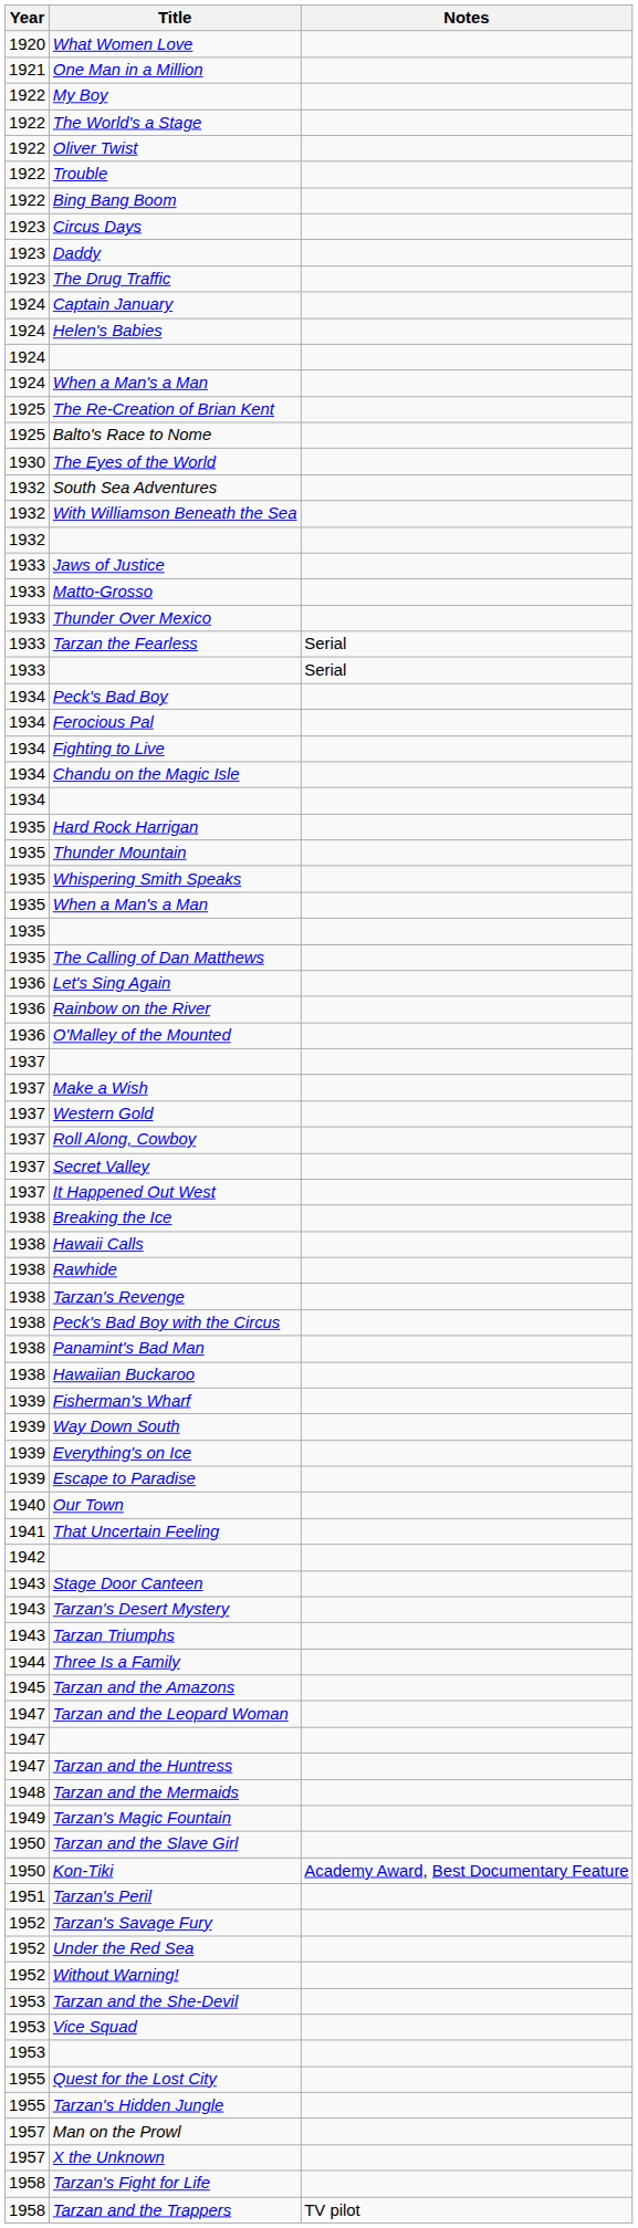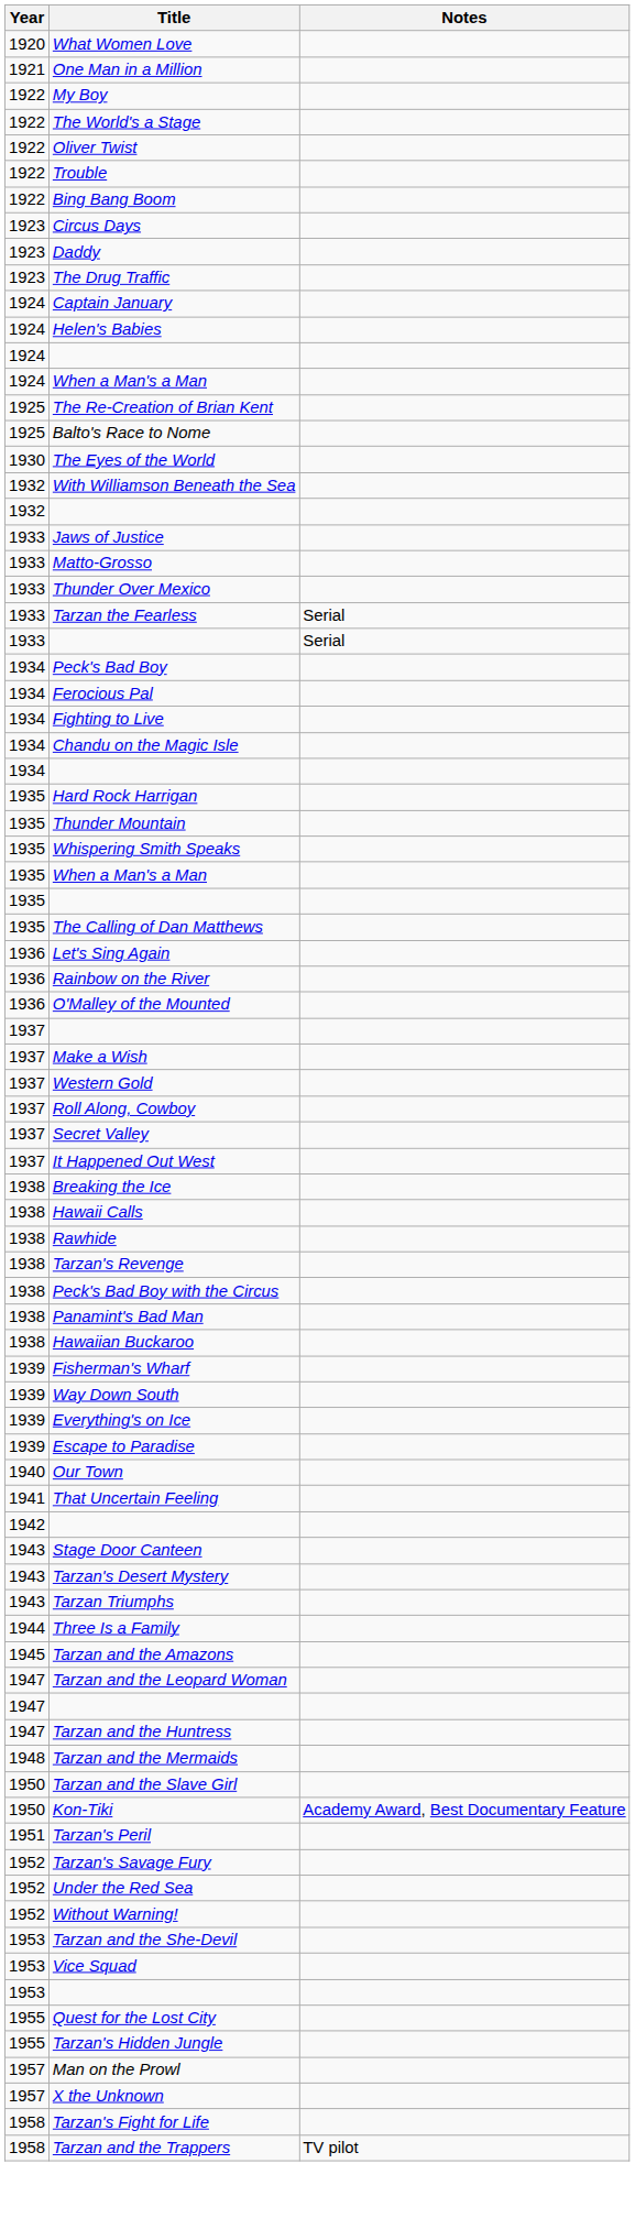 <table class="wikitable sortable">
 <tr>
 <th>Year</th>
 <th>Title</th>
 <th class="unsortable">Notes</th>
 </tr>
 <tr>
 <td>1920</td>
 <td><em><a href='#'>What Women Love</a></em></td>
 <td></td>
 </tr>
 <tr>
 <td>1921</td>
 <td><em><a href='#'>One Man in a Million</a></em></td>
 <td></td>
 </tr>
 <tr>
 <td>1922</td>
 <td><em><a href='#'>My Boy</a></em></td>
 <td></td>
 </tr>
 <tr>
 <td>1922</td>
 <td><em><a href='#'>The World's a Stage</a></em></td>
 <td></td>
 </tr>
 <tr>
 <td>1922</td>
 <td><em><a href='#'>Oliver Twist</a></em></td>
 <td></td>
 </tr>
 <tr>
 <td>1922</td>
 <td><em><a href='#'>Trouble</a></em></td>
 <td></td>
 </tr>
 <tr>
 <td>1922</td>
 <td><em><a href='#'>Bing Bang Boom</a></em></td>
 <td></td>
 </tr>
 <tr>
 <td>1923</td>
 <td><em><a href='#'>Circus Days</a></em></td>
 <td></td>
 </tr>
 <tr>
 <td>1923</td>
 <td><em><a href='#'>Daddy</a></em></td>
 <td></td>
 </tr>
 <tr>
 <td>1923</td>
 <td><em><a href='#'>The Drug Traffic</a></em></td>
 <td></td>
 </tr>
 <tr>
 <td>1924</td>
 <td><em><a href='#'>Captain January</a></em></td>
 <td></td>
 </tr>
 <tr>
 <td>1924</td>
 <td><em><a href='#'>Helen's Babies</a></em></td>
 <td></td>
 </tr>
 <tr>
 <td>1924</td>
 <td><em></em></td>
 <td></td>
 </tr>
 <tr>
 <td>1924</td>
 <td><em><a href='#'>When a Man's a Man</a></em></td>
 <td></td>
 </tr>
 <tr>
 <td>1925</td>
 <td><em><a href='#'>The Re-Creation of Brian Kent</a></em></td>
 <td></td>
 </tr>
 <tr>
 <td>1925</td>
 <td><em>Balto's Race to Nome</em></td>
 <td></td>
 </tr>
 <tr>
 <td>1930</td>
 <td><em><a href='#'>The Eyes of the World</a></em></td>
-<td></td>
-</tr>
-<tr>
-<td>1932</td>
-<td><em>South Sea Adventures</em></td>
 <td></td>
 </tr>
 <tr>
 <td>1932</td>
 <td><em><a href='#'>With Williamson Beneath the Sea</a></em></td>
 <td></td>
 </tr>
 <tr>
 <td>1932</td>
 <td><em></em></td>
 <td></td>
 </tr>
 <tr>
 <td>1933</td>
 <td><em><a href='#'>Jaws of Justice</a></em></td>
 <td></td>
 </tr>
 <tr>
 <td>1933</td>
 <td><em><a href='#'>Matto-Grosso</a></em></td>
 <td></td>
 </tr>
 <tr>
 <td>1933</td>
 <td><em><a href='#'>Thunder Over Mexico</a></em></td>
 <td></td>
 </tr>
 <tr>
 <td>1933</td>
 <td><em><a href='#'>Tarzan the Fearless</a></em></td>
 <td>Serial</td>
 </tr>
 <tr>
 <td>1933</td>
 <td><em></em></td>
 <td>Serial</td>
 </tr>
 <tr>
 <td>1934</td>
 <td><em><a href='#'>Peck's Bad Boy</a></em></td>
 <td></td>
 </tr>
 <tr>
 <td>1934</td>
 <td><em><a href='#'>Ferocious Pal</a></em></td>
 <td></td>
 </tr>
 <tr>
 <td>1934</td>
 <td><em><a href='#'>Fighting to Live</a></em></td>
 <td></td>
 </tr>
 <tr>
 <td>1934</td>
 <td><em><a href='#'>Chandu on the Magic Isle</a></em></td>
 <td></td>
 </tr>
 <tr>
 <td>1934</td>
 <td><em></em></td>
 <td></td>
 </tr>
 <tr>
 <td>1935</td>
 <td><em><a href='#'>Hard Rock Harrigan</a></em></td>
 <td></td>
 </tr>
 <tr>
 <td>1935</td>
 <td><em><a href='#'>Thunder Mountain</a></em></td>
 <td></td>
 </tr>
 <tr>
 <td>1935</td>
 <td><em><a href='#'>Whispering Smith Speaks</a></em></td>
 <td></td>
 </tr>
 <tr>
 <td>1935</td>
 <td><em><a href='#'>When a Man's a Man</a></em></td>
 <td></td>
 </tr>
 <tr>
 <td>1935</td>
 <td><em></em></td>
 <td></td>
 </tr>
 <tr>
 <td>1935</td>
 <td><em><a href='#'>The Calling of Dan Matthews</a></em></td>
 <td></td>
 </tr>
 <tr>
 <td>1936</td>
 <td><em><a href='#'>Let's Sing Again</a></em></td>
 <td></td>
 </tr>
 <tr>
 <td>1936</td>
 <td><em><a href='#'>Rainbow on the River</a></em></td>
 <td></td>
 </tr>
 <tr>
 <td>1936</td>
 <td><em><a href='#'>O'Malley of the Mounted</a></em></td>
 <td></td>
 </tr>
 <tr>
 <td>1937</td>
 <td><em></em></td>
 <td></td>
 </tr>
 <tr>
 <td>1937</td>
 <td><em><a href='#'>Make a Wish</a></em></td>
 <td></td>
 </tr>
 <tr>
 <td>1937</td>
 <td><em><a href='#'>Western Gold</a></em></td>
 <td></td>
 </tr>
 <tr>
 <td>1937</td>
 <td><em><a href='#'>Roll Along, Cowboy</a></em></td>
 <td></td>
 </tr>
 <tr>
 <td>1937</td>
 <td><em><a href='#'>Secret Valley</a></em></td>
 <td></td>
 </tr>
 <tr>
 <td>1937</td>
 <td><em><a href='#'>It Happened Out West</a></em></td>
 <td></td>
 </tr>
 <tr>
 <td>1938</td>
 <td><em><a href='#'>Breaking the Ice</a></em></td>
 <td></td>
 </tr>
 <tr>
 <td>1938</td>
 <td><em><a href='#'>Hawaii Calls</a></em></td>
 <td></td>
 </tr>
 <tr>
 <td>1938</td>
 <td><em><a href='#'>Rawhide</a></em></td>
 <td></td>
 </tr>
 <tr>
 <td>1938</td>
 <td><em><a href='#'>Tarzan's Revenge</a></em></td>
 <td></td>
 </tr>
 <tr>
 <td>1938</td>
 <td><em><a href='#'>Peck's Bad Boy with the Circus</a></em></td>
 <td></td>
 </tr>
 <tr>
 <td>1938</td>
 <td><em><a href='#'>Panamint's Bad Man</a></em></td>
 <td></td>
 </tr>
 <tr>
 <td>1938</td>
 <td><em><a href='#'>Hawaiian Buckaroo</a></em></td>
 <td></td>
 </tr>
 <tr>
 <td>1939</td>
 <td><em><a href='#'>Fisherman's Wharf</a></em></td>
 <td></td>
 </tr>
 <tr>
 <td>1939</td>
 <td><em><a href='#'>Way Down South</a></em></td>
 <td></td>
 </tr>
 <tr>
 <td>1939</td>
 <td><em><a href='#'>Everything's on Ice</a></em></td>
 <td></td>
 </tr>
 <tr>
 <td>1939</td>
 <td><em><a href='#'>Escape to Paradise</a></em></td>
 <td></td>
 </tr>
 <tr>
 <td>1940</td>
 <td><em><a href='#'>Our Town</a></em></td>
 <td></td>
 </tr>
 <tr>
 <td>1941</td>
 <td><em><a href='#'>That Uncertain Feeling</a></em></td>
 <td></td>
 </tr>
 <tr>
 <td>1942</td>
 <td><em></em></td>
 <td></td>
 </tr>
 <tr>
 <td>1943</td>
 <td><em><a href='#'>Stage Door Canteen</a></em></td>
 <td></td>
 </tr>
 <tr>
 <td>1943</td>
 <td><em><a href='#'>Tarzan's Desert Mystery</a></em></td>
 <td></td>
 </tr>
 <tr>
 <td>1943</td>
 <td><em><a href='#'>Tarzan Triumphs</a></em></td>
 <td></td>
 </tr>
 <tr>
 <td>1944</td>
 <td><em><a href='#'>Three Is a Family</a></em></td>
 <td></td>
 </tr>
 <tr>
 <td>1945</td>
 <td><em><a href='#'>Tarzan and the Amazons</a></em></td>
 <td></td>
 </tr>
 <tr>
 <td>1947</td>
 <td><em><a href='#'>Tarzan and the Leopard Woman</a></em></td>
 <td></td>
 </tr>
 <tr>
 <td>1947</td>
 <td><em></em></td>
 <td></td>
 </tr>
 <tr>
 <td>1947</td>
 <td><em><a href='#'>Tarzan and the Huntress</a></em></td>
 <td></td>
 </tr>
 <tr>
 <td>1948</td>
 <td><em><a href='#'>Tarzan and the Mermaids</a></em></td>
 <td></td>
 </tr>
 <tr>
-<td>1949</td>
-<td><em><a href='#'>Tarzan's Magic Fountain</a></em></td>
-<td></td>
-</tr>
-<tr>
 <td>1950</td>
 <td><em><a href='#'>Tarzan and the Slave Girl</a></em></td>
 <td></td>
 </tr>
 <tr>
 <td>1950</td>
 <td><em><a href='#'>Kon-Tiki</a></em></td>
 <td><a href='#'>Academy Award</a>, <a href='#'>Best Documentary Feature</a></td>
 </tr>
 <tr>
 <td>1951</td>
 <td><em><a href='#'>Tarzan's Peril</a></em></td>
 <td></td>
 </tr>
 <tr>
 <td>1952</td>
 <td><em><a href='#'>Tarzan's Savage Fury</a></em></td>
 <td></td>
 </tr>
 <tr>
 <td>1952</td>
 <td><em><a href='#'>Under the Red Sea</a></em></td>
 <td></td>
 </tr>
 <tr>
 <td>1952</td>
 <td><em><a href='#'>Without Warning!</a></em></td>
 <td></td>
 </tr>
 <tr>
 <td>1953</td>
 <td><em><a href='#'>Tarzan and the She-Devil</a></em></td>
 <td></td>
 </tr>
 <tr>
 <td>1953</td>
 <td><em><a href='#'>Vice Squad</a></em></td>
 <td></td>
 </tr>
 <tr>
 <td>1953</td>
 <td><em></em></td>
 <td></td>
 </tr>
 <tr>
 <td>1955</td>
 <td><em><a href='#'>Quest for the Lost City</a></em></td>
 <td></td>
 </tr>
 <tr>
 <td>1955</td>
 <td><em><a href='#'>Tarzan's Hidden Jungle</a></em></td>
 <td></td>
 </tr>
 <tr>
 <td>1957</td>
 <td><em>Man on the Prowl</em></td>
 <td></td>
 </tr>
 <tr>
 <td>1957</td>
 <td><em><a href='#'>X the Unknown</a></em></td>
 <td></td>
 </tr>
 <tr>
 <td>1958</td>
 <td><em><a href='#'>Tarzan's Fight for Life</a></em></td>
 <td></td>
 </tr>
 <tr>
 <td>1958</td>
 <td><em><a href='#'>Tarzan and the Trappers</a></em></td>
 <td>TV pilot</td>
 </tr>
 </table>
